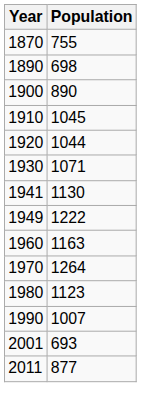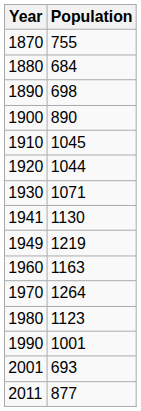 <table class="wikitable">
 <tr>
 <th>Year</th>
 <th>Population</th>
 </tr>
 <tr>
 <td>1870</td>
 <td>755</td>
+</tr>
+<tr>
+<td>1880</td>
+<td>684</td>
 </tr>
 <tr>
 <td>1890</td>
 <td>698</td>
 </tr>
 <tr>
 <td>1900</td>
 <td>890</td>
 </tr>
 <tr>
 <td>1910</td>
 <td>1045</td>
 </tr>
 <tr>
 <td>1920</td>
 <td>1044</td>
 </tr>
 <tr>
 <td>1930</td>
 <td>1071</td>
 </tr>
 <tr>
 <td>1941</td>
 <td>1130</td>
 </tr>
 <tr>
 <td>1949</td>
-<td>1222</td>
+<td>1219</td>
 </tr>
 <tr>
 <td>1960</td>
 <td>1163</td>
 </tr>
 <tr>
 <td>1970</td>
 <td>1264</td>
 </tr>
 <tr>
 <td>1980</td>
 <td>1123</td>
 </tr>
 <tr>
 <td>1990</td>
-<td>1007</td>
+<td>1001</td>
 </tr>
 <tr>
 <td>2001</td>
 <td>693</td>
 </tr>
 <tr>
 <td>2011</td>
 <td>877</td>
 </tr>
 </table>
